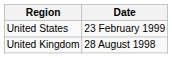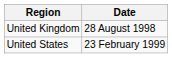 <table class="wikitable">
 <tr>
 <th>Region</th>
 <th>Date</th>
 </tr>
 <tr>
+<td>United Kingdom</td>
+<td>28 August 1998</td>
+</tr>
+<tr>
 <td>United States</td>
 <td>23 February 1999</td>
 </tr>
-<tr>
-<td>United Kingdom</td>
-<td>28 August 1998</td>
-</tr>
 </table>
